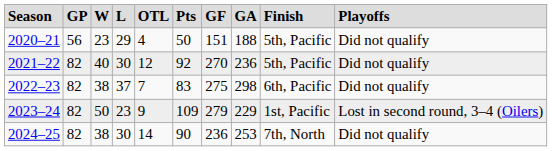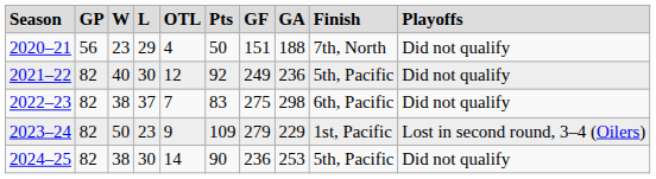 <table class="wikitable">
 <tr style="font-weight:bold; background:#ddd;">
 <td>Season</td>
 <td>GP</td>
 <td>W</td>
 <td>L</td>
 <td>OTL</td>
 <td>Pts</td>
 <td>GF</td>
 <td>GA</td>
 <td>Finish</td>
 <td>Playoffs</td>
 </tr>
 <tr>
 <td><a href='#'>2020–21</a></td>
 <td>56</td>
 <td>23</td>
 <td>29</td>
 <td>4</td>
 <td>50</td>
 <td>151</td>
 <td>188</td>
-<td>5th, Pacific</td>
+<td>7th, North</td>
 <td>Did not qualify</td>
 </tr>
 <tr style="background:#eee;">
 <td><a href='#'>2021–22</a></td>
 <td>82</td>
 <td>40</td>
 <td>30</td>
 <td>12</td>
 <td>92</td>
-<td>270</td>
+<td>249</td>
 <td>236</td>
 <td>5th, Pacific</td>
 <td>Did not qualify</td>
 </tr>
 <tr>
 <td><a href='#'>2022–23</a></td>
 <td>82</td>
 <td>38</td>
 <td>37</td>
 <td>7</td>
 <td>83</td>
 <td>275</td>
 <td>298</td>
 <td>6th, Pacific</td>
 <td>Did not qualify</td>
 </tr>
 <tr style="background:#eee;">
 <td><a href='#'>2023–24</a></td>
 <td>82</td>
 <td>50</td>
 <td>23</td>
 <td>9</td>
 <td>109</td>
 <td>279</td>
 <td>229</td>
 <td>1st, Pacific</td>
 <td>Lost in second round, 3–4 (<a href='#'>Oilers</a>)</td>
 </tr>
 <tr>
 <td><a href='#'>2024–25</a></td>
 <td>82</td>
 <td>38</td>
 <td>30</td>
 <td>14</td>
 <td>90</td>
 <td>236</td>
 <td>253</td>
-<td>7th, North</td>
+<td>5th, Pacific</td>
 <td>Did not qualify</td>
 </tr>
 </table>
